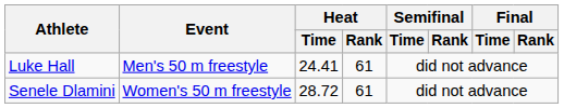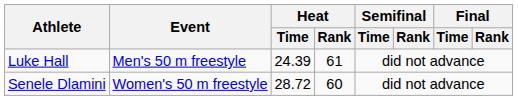 <table class=wikitable style="font-size:90%">
 <tr>
 <th scope="col" rowspan="2">Athlete</th>
 <th scope="col" rowspan="2">Event</th>
 <th scope="col" colspan="2">Heat</th>
 <th scope="col" colspan="2">Semifinal</th>
 <th scope="col" colspan="2">Final</th>
 </tr>
 <tr style="font-size:95%">
 <th>Time</th>
 <th>Rank</th>
 <th>Time</th>
 <th>Rank</th>
 <th>Time</th>
 <th>Rank</th>
 </tr>
 <tr align=center>
 <td align=left><a href='#'>Luke Hall</a></td>
 <td align=left><a href='#'>Men's 50 m freestyle</a></td>
-<td>24.41</td>
+<td>24.39</td>
 <td>61</td>
 <td colspan=4>did not advance</td>
 </tr>
 <tr align=center>
 <td align=left><a href='#'>Senele Dlamini</a></td>
 <td align=left><a href='#'>Women's 50 m freestyle</a></td>
 <td>28.72</td>
-<td>61</td>
+<td>60</td>
 <td colspan=4>did not advance</td>
 </tr>
 </table>
